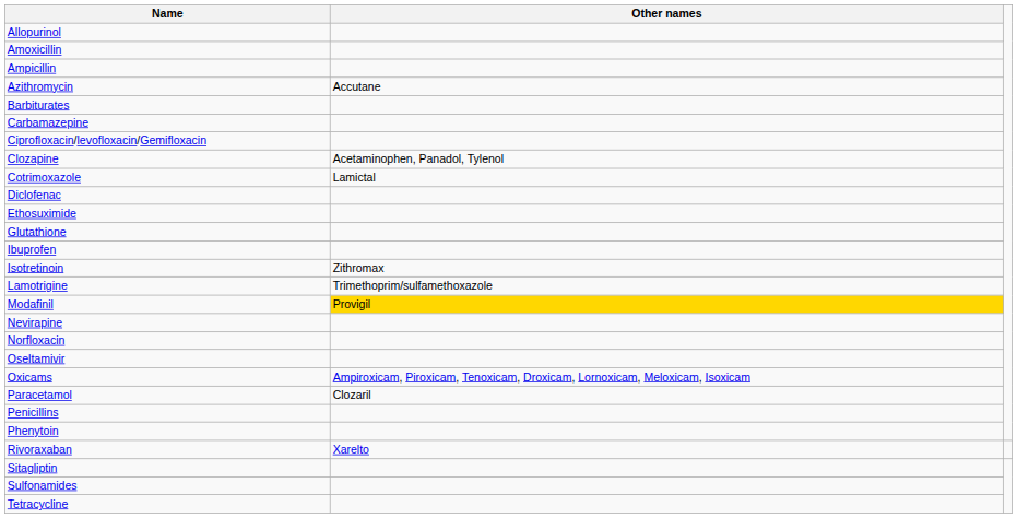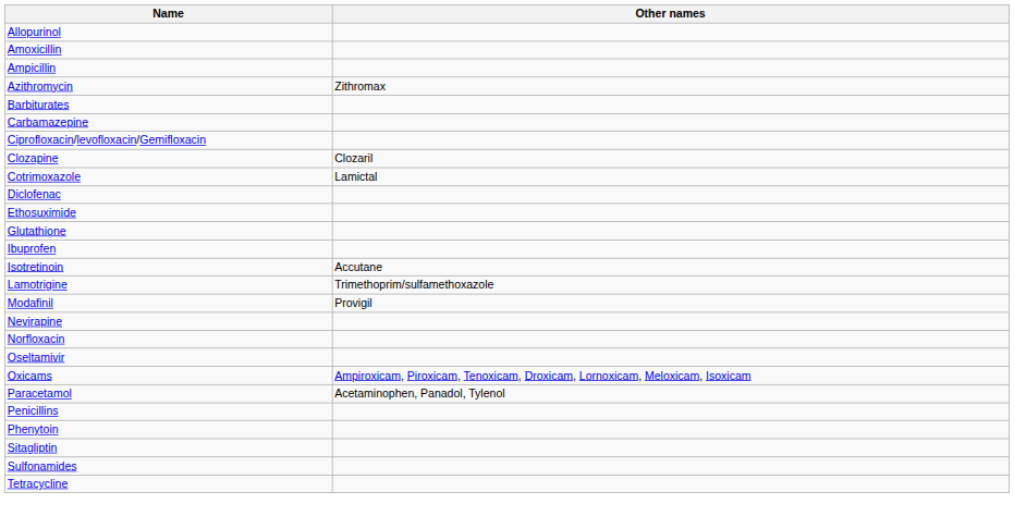 <table class="wikitable sortable" style="font-size: 90%; width: 100%">
 <tr>
 <th>Name</th>
 <th>Other names</th>
 </tr>
 <tr>
 <td><a href='#'>Allopurinol</a></td>
 <td></td>
 </tr>
 <tr>
 <td><a href='#'>Amoxicillin</a></td>
 <td></td>
 </tr>
 <tr>
 <td><a href='#'>Ampicillin</a></td>
 <td></td>
 </tr>
 <tr>
 <td><a href='#'>Azithromycin</a></td>
-<td>Accutane</td>
+<td>Zithromax</td>
 </tr>
 <tr>
 <td><a href='#'>Barbiturates</a></td>
 <td></td>
 </tr>
 <tr>
 <td><a href='#'>Carbamazepine</a></td>
 <td></td>
 </tr>
 <tr>
 <td><a href='#'>Ciprofloxacin</a>/<a href='#'>levofloxacin</a>/<a href='#'>Gemifloxacin</a></td>
 <td></td>
 </tr>
 <tr>
 <td><a href='#'>Clozapine</a></td>
-<td>Acetaminophen, Panadol, Tylenol</td>
+<td>Clozaril</td>
 </tr>
 <tr>
 <td><a href='#'>Cotrimoxazole</a></td>
 <td>Lamictal</td>
 </tr>
 <tr>
 <td><a href='#'>Diclofenac</a></td>
 <td></td>
 </tr>
 <tr>
 <td><a href='#'>Ethosuximide</a></td>
 <td></td>
 </tr>
 <tr>
 <td><a href='#'>Glutathione</a></td>
 <td></td>
 </tr>
 <tr>
 <td><a href='#'>Ibuprofen</a></td>
 <td></td>
 </tr>
 <tr>
 <td><a href='#'>Isotretinoin</a></td>
-<td>Zithromax</td>
+<td>Accutane</td>
 </tr>
 <tr>
 <td><a href='#'>Lamotrigine</a></td>
 <td>Trimethoprim/sulfamethoxazole</td>
 </tr>
 <tr>
 <td><a href='#'>Modafinil</a></td>
-<td style="background: gold;">Provigil</td>
+<td>Provigil</td>
 </tr>
 <tr>
 <td><a href='#'>Nevirapine</a></td>
 <td></td>
 </tr>
 <tr>
 <td><a href='#'>Norfloxacin</a></td>
 <td></td>
 </tr>
 <tr>
 <td><a href='#'>Oseltamivir</a></td>
 <td></td>
 </tr>
 <tr>
 <td><a href='#'>Oxicams</a></td>
 <td><a href='#'>Ampiroxicam</a>, <a href='#'>Piroxicam</a>, <a href='#'>Tenoxicam</a>, <a href='#'>Droxicam</a>, <a href='#'>Lornoxicam</a>, <a href='#'>Meloxicam</a>, <a href='#'>Isoxicam</a></td>
 </tr>
 <tr>
 <td><a href='#'>Paracetamol</a></td>
-<td>Clozaril</td>
+<td>Acetaminophen, Panadol, Tylenol</td>
 </tr>
 <tr>
 <td><a href='#'>Penicillins</a></td>
 <td></td>
 </tr>
 <tr>
 <td><a href='#'>Phenytoin</a></td>
-<td></td>
-</tr>
-<tr>
-<td><a href='#'>Rivoraxaban</a></td>
-<td><a href='#'>Xarelto</a></td>
 <td></td>
 </tr>
 <tr>
 <td><a href='#'>Sitagliptin</a></td>
 <td></td>
 </tr>
 <tr>
 <td><a href='#'>Sulfonamides</a></td>
 <td></td>
 </tr>
 <tr>
 <td><a href='#'>Tetracycline</a></td>
 <td></td>
 </tr>
 </table>
